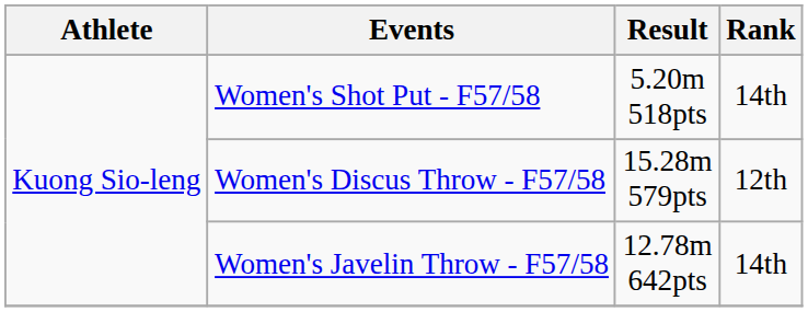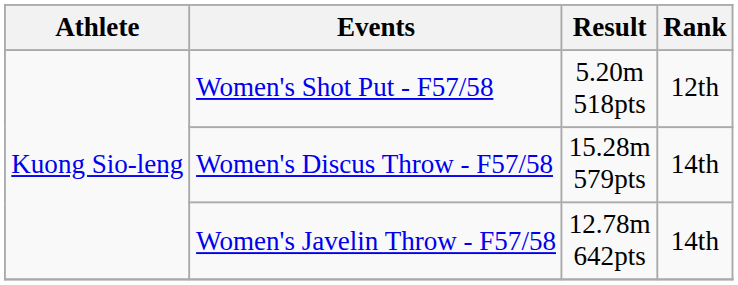 <table class=wikitable style="font-size:90%">
 <tr>
 <th>Athlete</th>
 <th>Events</th>
 <th>Result</th>
 <th>Rank</th>
 </tr>
 <tr>
 <td rowspan="3"><a href='#'>Kuong Sio-leng</a></td>
 <td><a href='#'>Women's Shot Put - F57/58</a></td>
 <td align="center">5.20m <br> 518pts</td>
-<td align="center">14th</td>
+<td align="center">12th</td>
 </tr>
 <tr>
 <td><a href='#'>Women's Discus Throw - F57/58</a></td>
 <td align="center">15.28m <br> 579pts</td>
-<td align="center">12th</td>
+<td align="center">14th</td>
 </tr>
 <tr>
 <td><a href='#'>Women's Javelin Throw - F57/58</a></td>
 <td align="center">12.78m <br> 642pts</td>
 <td align="center">14th</td>
 </tr>
 <tr>
 </tr>
 </table>
